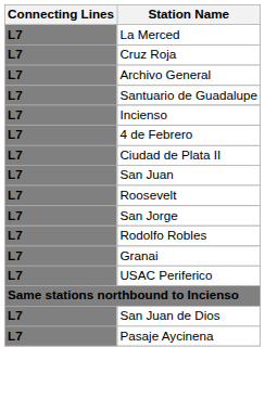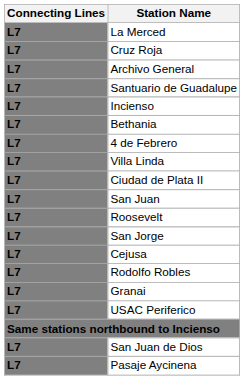 <table class="wikitable">
 <tr>
 <th>Connecting Lines</th>
 <th>Station Name</th>
 </tr>
 <tr style="background-color:grey;">
 <td><strong>L7</strong></td>
 <td style="background-color:white;">La Merced</td>
 </tr>
 <tr style="background-color:grey;">
 <td><strong>L7</strong></td>
 <td style="background-color:white;">Cruz Roja</td>
 </tr>
 <tr style="background-color:grey;">
 <td><strong>L7</strong></td>
 <td style="background-color:white;">Archivo General</td>
 </tr>
 <tr style="background-color:grey;">
 <td><strong>L7</strong></td>
 <td style="background-color:white;">Santuario de Guadalupe</td>
 </tr>
 <tr style="background-color:grey;">
 <td><strong>L7</strong></td>
 <td style="background-color:white;">Incienso</td>
 </tr>
 <tr style="background-color:grey;">
 <td><strong>L7</strong></td>
+<td style="background-color:white;">Bethania</td>
+</tr>
+<tr style="background-color:grey;">
+<td><strong>L7</strong></td>
 <td style="background-color:white;">4 de Febrero</td>
+</tr>
+<tr style="background-color:grey;">
+<td><strong>L7</strong></td>
+<td style="background-color:white;">Villa Linda</td>
 </tr>
 <tr style="background-color:grey;">
 <td><strong>L7</strong></td>
 <td style="background-color:white;">Ciudad de Plata II</td>
 </tr>
 <tr style="background-color:grey;">
 <td><strong>L7</strong></td>
 <td style="background-color:white;">San Juan</td>
 </tr>
 <tr style="background-color:grey;">
 <td><strong>L7</strong></td>
 <td style="background-color:white;">Roosevelt</td>
 </tr>
 <tr style="background-color:grey;">
 <td><strong>L7</strong></td>
 <td style="background-color:white;">San Jorge</td>
+</tr>
+<tr style="background-color:grey;">
+<td><strong>L7</strong></td>
+<td style="background-color:white;">Cejusa</td>
 </tr>
 <tr style="background-color:grey;">
 <td><strong>L7</strong></td>
 <td style="background-color:white;">Rodolfo Robles</td>
 </tr>
 <tr style="background-color:grey;">
 <td><strong>L7</strong></td>
 <td style="background-color:white;">Granai</td>
 </tr>
 <tr style="background-color:grey;">
 <td><strong>L7</strong></td>
 <td style="background-color:white;">USAC Periferico</td>
 </tr>
 <tr style="background-color:grey;">
 <td colspan="2"><strong>Same stations northbound to Incienso</strong></td>
 </tr>
 <tr style="background-color:grey;">
 <td><strong>L7</strong></td>
 <td style="background-color:white;">San Juan de Dios</td>
 </tr>
 <tr style="background-color:grey;">
 <td><strong>L7</strong></td>
 <td style="background-color:white;">Pasaje Aycinena</td>
 </tr>
 </table>
